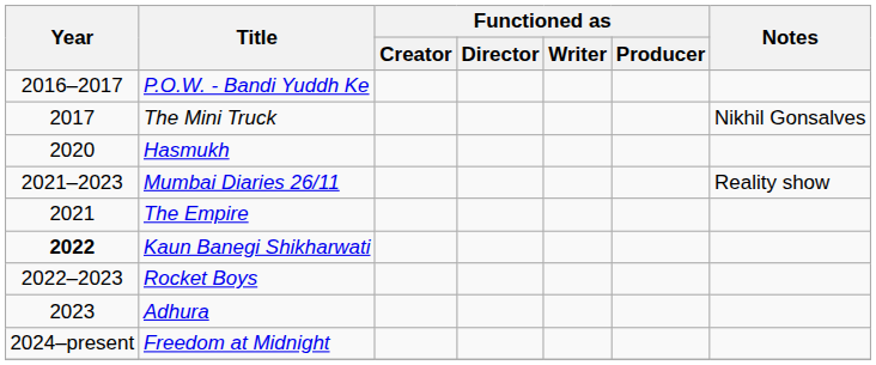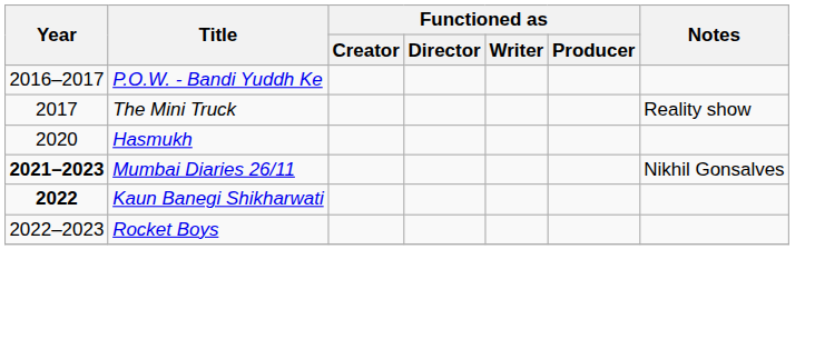 <table class="wikitable sortable">
 <tr>
 <th rowspan="2">Year</th>
 <th rowspan="2">Title</th>
 <th colspan="4">Functioned as</th>
 <th rowspan="2">Notes</th>
 </tr>
 <tr>
 <th>Creator</th>
 <th>Director</th>
 <th>Writer</th>
 <th>Producer</th>
 </tr>
 <tr>
 <td align="center">2016–2017</td>
 <td><em><a href='#'>P.O.W. - Bandi Yuddh Ke</a></em></td>
 <td></td>
 <td></td>
 <td></td>
 <td></td>
 <td></td>
 </tr>
 <tr>
 <td align="center">2017</td>
 <td><em>The Mini Truck</em></td>
 <td></td>
 <td></td>
 <td></td>
 <td></td>
-<td> Nikhil Gonsalves</td>
+<td>Reality show</td>
 </tr>
 <tr>
 <td align="center">2020</td>
 <td><em><a href='#'>Hasmukh</a></em></td>
 <td></td>
 <td></td>
 <td></td>
 <td></td>
 <td></td>
 </tr>
 <tr>
-<td align="center">2021–2023</td>
+<td align="center"><strong>2021–2023</strong></td>
 <td><em><a href='#'>Mumbai Diaries 26/11</a></em></td>
 <td></td>
 <td></td>
 <td></td>
 <td></td>
-<td>Reality show</td>
-</tr>
-<tr>
-<td align="center">2021</td>
-<td><em><a href='#'>The Empire</a></em></td>
-<td></td>
-<td></td>
-<td></td>
-<td></td>
-<td></td>
+<td> Nikhil Gonsalves</td>
 </tr>
 <tr>
 <td align="center"><strong>2022</strong></td>
 <td><em><a href='#'>Kaun Banegi Shikharwati</a></em></td>
 <td></td>
 <td></td>
 <td></td>
 <td></td>
 <td></td>
 </tr>
 <tr>
 <td align="center">2022–2023</td>
 <td><em><a href='#'>Rocket Boys</a></em></td>
 <td></td>
 <td></td>
 <td></td>
 <td></td>
 <td></td>
 </tr>
 <tr>
-<td align="center">2023</td>
-<td><em><a href='#'>Adhura</a></em></td>
-<td></td>
-<td></td>
-<td></td>
-<td></td>
-<td></td>
-</tr>
-<tr>
-<td align="center">2024–present</td>
-<td><em><a href='#'>Freedom at Midnight</a></em></td>
-<td></td>
-<td></td>
-<td></td>
-<td></td>
-<td></td>
-</tr>
-<tr>
 </tr>
 </table>
